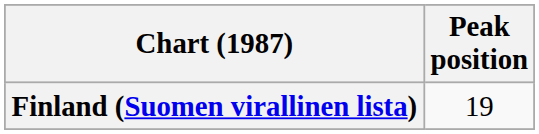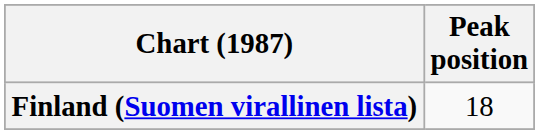 <table class="wikitable plainrowheaders" style="text-align:center">
 <tr>
 <th scope="col">Chart (1987)</th>
 <th scope="col">Peak<br>position</th>
 </tr>
 <tr>
 <th scope="row">Finland (<a href='#'>Suomen virallinen lista</a>)</th>
-<td>19</td>
+<td>18</td>
 </tr>
 </table>
